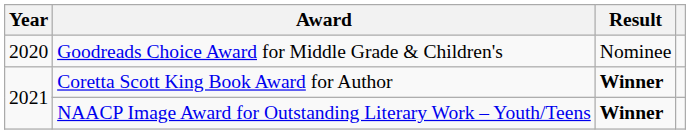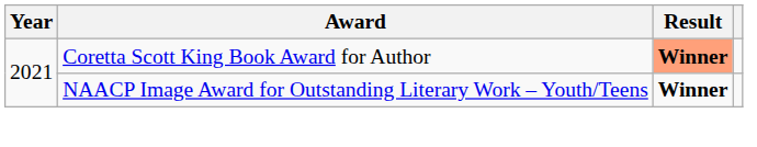 <table class="wikitable">
 <tr>
 <th>Year</th>
 <th>Award</th>
 <th>Result</th>
 <th></th>
 </tr>
 <tr>
-<td>2020</td>
-<td><a href='#'>Goodreads Choice Award</a> for Middle Grade & Children's</td>
-<td>Nominee</td>
-<td></td>
-</tr>
-<tr>
 <td rowspan="2">2021</td>
 <td><a href='#'>Coretta Scott King Book Award</a> for Author</td>
-<td><strong>Winner</strong></td>
+<td style="background: lightsalmon;"><strong>Winner</strong></td>
 <td></td>
 </tr>
 <tr>
 <td><a href='#'>NAACP Image Award for Outstanding Literary Work – Youth/Teens</a></td>
 <td><strong>Winner</strong></td>
 <td></td>
 </tr>
 </table>
